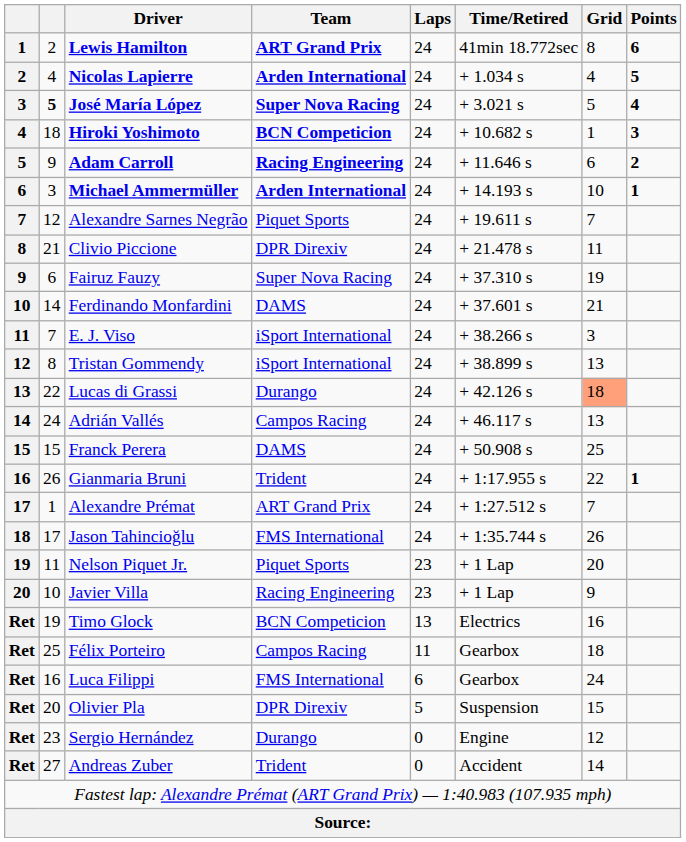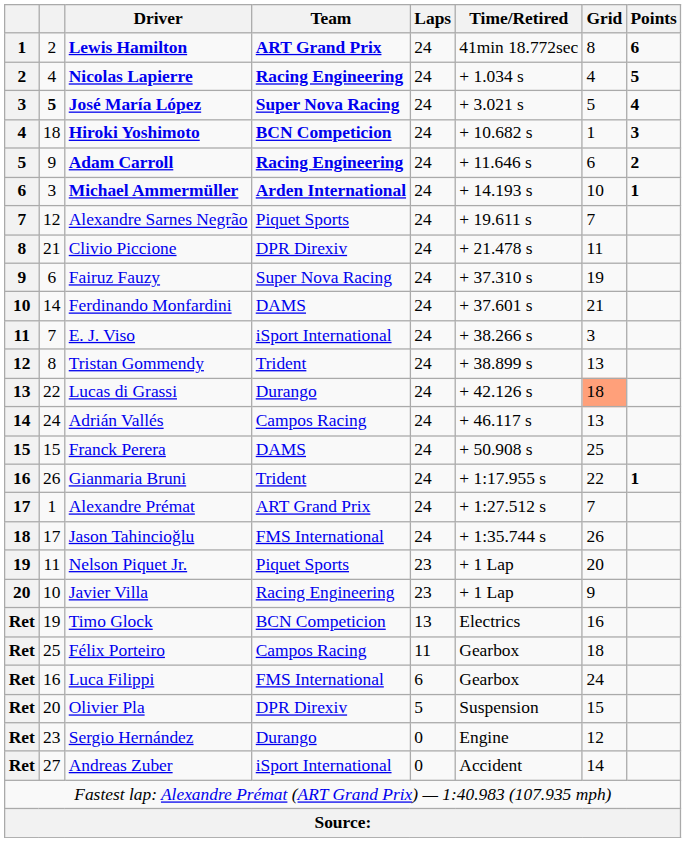 <table class="wikitable" style="font-size:85%">
 <tr>
 <th></th>
 <th></th>
 <th>Driver</th>
 <th>Team</th>
 <th>Laps</th>
 <th>Time/Retired</th>
 <th>Grid</th>
 <th>Points</th>
 </tr>
 <tr>
 <th>1</th>
 <td align="center">2</td>
 <td> <strong><a href='#'>Lewis Hamilton</a></strong></td>
 <td><strong><a href='#'>ART Grand Prix</a></strong></td>
 <td>24</td>
 <td>41min 18.772sec</td>
 <td>8</td>
 <td><strong>6</strong></td>
 </tr>
 <tr>
 <th>2</th>
 <td align="center">4</td>
 <td> <strong><a href='#'>Nicolas Lapierre</a></strong></td>
-<td><strong><a href='#'>Arden International</a></strong></td>
+<td><strong><a href='#'>Racing Engineering</a></strong></td>
 <td>24</td>
 <td>+ 1.034 s</td>
 <td>4</td>
 <td><strong>5</strong></td>
 </tr>
 <tr>
 <th>3</th>
 <td align="center"><strong>5</strong></td>
 <td> <strong><a href='#'>José María López</a></strong></td>
 <td><strong><a href='#'>Super Nova Racing</a></strong></td>
 <td>24</td>
 <td>+ 3.021 s</td>
 <td>5</td>
 <td><strong>4</strong></td>
 </tr>
 <tr>
 <th>4</th>
 <td align="center">18</td>
 <td> <strong><a href='#'>Hiroki Yoshimoto</a></strong></td>
 <td><strong><a href='#'>BCN Competicion</a></strong></td>
 <td>24</td>
 <td>+ 10.682 s</td>
 <td>1</td>
 <td><strong>3</strong></td>
 </tr>
 <tr>
 <th>5</th>
 <td align="center">9</td>
 <td> <strong><a href='#'>Adam Carroll</a></strong></td>
 <td><strong><a href='#'>Racing Engineering</a></strong></td>
 <td>24</td>
 <td>+ 11.646 s</td>
 <td>6</td>
 <td><strong>2</strong></td>
 </tr>
 <tr>
 <th>6</th>
 <td align="center">3</td>
 <td> <strong><a href='#'>Michael Ammermüller</a></strong></td>
 <td><strong><a href='#'>Arden International</a></strong></td>
 <td>24</td>
 <td>+ 14.193 s</td>
 <td>10</td>
 <td><strong>1</strong></td>
 </tr>
 <tr>
 <th>7</th>
 <td align="center">12</td>
 <td> <a href='#'>Alexandre Sarnes Negrão</a></td>
 <td><a href='#'>Piquet Sports</a></td>
 <td>24</td>
 <td>+ 19.611 s</td>
 <td>7</td>
 <td></td>
 </tr>
 <tr>
 <th>8</th>
 <td align="center">21</td>
 <td> <a href='#'>Clivio Piccione</a></td>
 <td><a href='#'>DPR Direxiv</a></td>
 <td>24</td>
 <td>+ 21.478 s</td>
 <td>11</td>
 <td></td>
 </tr>
 <tr>
 <th>9</th>
 <td align="center">6</td>
 <td> <a href='#'>Fairuz Fauzy</a></td>
 <td><a href='#'>Super Nova Racing</a></td>
 <td>24</td>
 <td>+ 37.310 s</td>
 <td>19</td>
 <td></td>
 </tr>
 <tr>
 <th>10</th>
 <td align="center">14</td>
 <td> <a href='#'>Ferdinando Monfardini</a></td>
 <td><a href='#'>DAMS</a></td>
 <td>24</td>
 <td>+ 37.601 s</td>
 <td>21</td>
 <td></td>
 </tr>
 <tr>
 <th>11</th>
 <td align="center">7</td>
 <td> <a href='#'>E. J. Viso</a></td>
 <td><a href='#'>iSport International</a></td>
 <td>24</td>
 <td>+ 38.266 s</td>
 <td>3</td>
 <td></td>
 </tr>
 <tr>
 <th>12</th>
 <td align="center">8</td>
 <td> <a href='#'>Tristan Gommendy</a></td>
-<td><a href='#'>iSport International</a></td>
+<td><a href='#'>Trident</a></td>
 <td>24</td>
 <td>+ 38.899 s</td>
 <td>13</td>
 <td></td>
 </tr>
 <tr>
 <th>13</th>
 <td align="center">22</td>
 <td> <a href='#'>Lucas di Grassi</a></td>
 <td><a href='#'>Durango</a></td>
 <td>24</td>
 <td>+ 42.126 s</td>
 <td style="background: lightsalmon;">18</td>
 <td></td>
 </tr>
 <tr>
 <th>14</th>
 <td align="center">24</td>
 <td> <a href='#'>Adrián Vallés</a></td>
 <td><a href='#'>Campos Racing</a></td>
 <td>24</td>
 <td>+ 46.117 s</td>
 <td>13</td>
 <td></td>
 </tr>
 <tr>
 <th>15</th>
 <td align="center">15</td>
 <td> <a href='#'>Franck Perera</a></td>
 <td><a href='#'>DAMS</a></td>
 <td>24</td>
 <td>+ 50.908 s</td>
 <td>25</td>
 <td></td>
 </tr>
 <tr>
 <th>16</th>
 <td align="center">26</td>
 <td> <a href='#'>Gianmaria Bruni</a></td>
 <td><a href='#'>Trident</a></td>
 <td>24</td>
 <td>+ 1:17.955 s</td>
 <td>22</td>
 <td><strong>1</strong></td>
 </tr>
 <tr>
 <th>17</th>
 <td align="center">1</td>
 <td> <a href='#'>Alexandre Prémat</a></td>
 <td><a href='#'>ART Grand Prix</a></td>
 <td>24</td>
 <td>+ 1:27.512 s</td>
 <td>7</td>
 <td></td>
 </tr>
 <tr>
 <th>18</th>
 <td align="center">17</td>
 <td> <a href='#'>Jason Tahincioğlu</a></td>
 <td><a href='#'>FMS International</a></td>
 <td>24</td>
 <td>+ 1:35.744 s</td>
 <td>26</td>
 <td></td>
 </tr>
 <tr>
 <th>19</th>
 <td align="center">11</td>
 <td> <a href='#'>Nelson Piquet Jr.</a></td>
 <td><a href='#'>Piquet Sports</a></td>
 <td>23</td>
 <td>+ 1 Lap</td>
 <td>20</td>
 <td></td>
 </tr>
 <tr>
 <th>20</th>
 <td align="center">10</td>
 <td> <a href='#'>Javier Villa</a></td>
 <td><a href='#'>Racing Engineering</a></td>
 <td>23</td>
 <td>+ 1 Lap</td>
 <td>9</td>
 <td></td>
 </tr>
 <tr>
 <th>Ret</th>
 <td align="center">19</td>
 <td> <a href='#'>Timo Glock</a></td>
 <td><a href='#'>BCN Competicion</a></td>
 <td>13</td>
 <td>Electrics</td>
 <td>16</td>
 <td></td>
 </tr>
 <tr>
 <th>Ret</th>
 <td align="center">25</td>
 <td> <a href='#'>Félix Porteiro</a></td>
 <td><a href='#'>Campos Racing</a></td>
 <td>11</td>
 <td>Gearbox</td>
 <td>18</td>
 <td></td>
 </tr>
 <tr>
 <th>Ret</th>
 <td align="center">16</td>
 <td> <a href='#'>Luca Filippi</a></td>
 <td><a href='#'>FMS International</a></td>
 <td>6</td>
 <td>Gearbox</td>
 <td>24</td>
 <td></td>
 </tr>
 <tr>
 <th>Ret</th>
 <td align="center">20</td>
 <td> <a href='#'>Olivier Pla</a></td>
 <td><a href='#'>DPR Direxiv</a></td>
 <td>5</td>
 <td>Suspension</td>
 <td>15</td>
 <td></td>
 </tr>
 <tr>
 <th>Ret</th>
 <td align="center">23</td>
 <td> <a href='#'>Sergio Hernández</a></td>
 <td><a href='#'>Durango</a></td>
 <td>0</td>
 <td>Engine</td>
 <td>12</td>
 <td></td>
 </tr>
 <tr>
 <th>Ret</th>
 <td align="center">27</td>
 <td> <a href='#'>Andreas Zuber</a></td>
-<td><a href='#'>Trident</a></td>
+<td><a href='#'>iSport International</a></td>
 <td>0</td>
 <td>Accident</td>
 <td>14</td>
 <td></td>
 </tr>
 <tr>
 <td colspan="8" align="center"><em>Fastest lap: <a href='#'>Alexandre Prémat</a> (<a href='#'>ART Grand Prix</a>) — 1:40.983 (107.935 mph)</em></td>
 </tr>
 <tr>
 <th colspan="8">Source:</th>
 </tr>
 <tr>
 </tr>
 </table>
